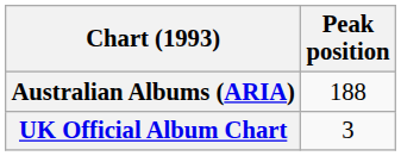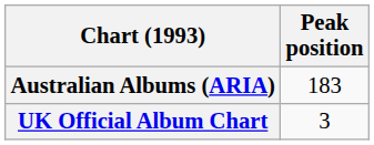 <table class="wikitable plainrowheaders">
 <tr>
 <th scope="col">Chart (1993)</th>
 <th scope="col">Peak<br>position</th>
 </tr>
 <tr>
 <th scope="row">Australian Albums (<a href='#'>ARIA</a>)</th>
-<td align="center">188</td>
+<td align="center">183</td>
 </tr>
 <tr>
 <th scope="row"><a href='#'>UK Official Album Chart</a></th>
 <td align="center">3</td>
 </tr>
 </table>
